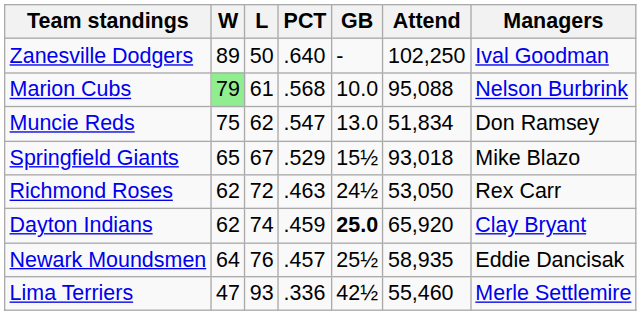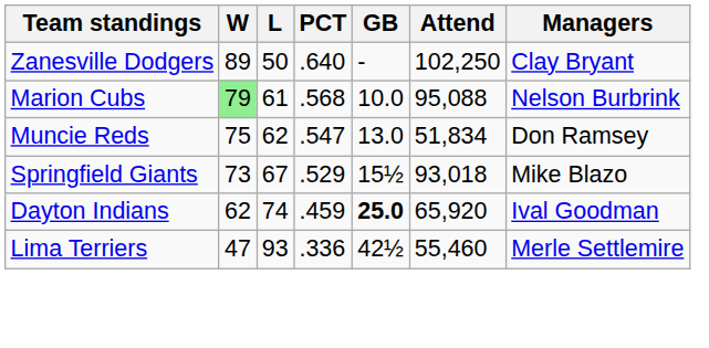 <table class="wikitable">
 <tr>
 <th>Team standings</th>
 <th>W</th>
 <th>L</th>
 <th>PCT</th>
 <th>GB</th>
 <th>Attend</th>
 <th>Managers</th>
 </tr>
 <tr>
 <td><a href='#'>Zanesville Dodgers</a></td>
 <td>89</td>
 <td>50</td>
 <td>.640</td>
 <td>-</td>
 <td>102,250</td>
-<td><a href='#'>Ival Goodman</a></td>
+<td><a href='#'>Clay Bryant</a></td>
 </tr>
 <tr>
 <td><a href='#'>Marion Cubs</a></td>
 <td style="background: lightgreen;">79</td>
 <td>61</td>
 <td>.568</td>
 <td>10.0</td>
 <td>95,088</td>
 <td><a href='#'>Nelson Burbrink</a></td>
 </tr>
 <tr>
 <td><a href='#'>Muncie Reds</a></td>
 <td>75</td>
 <td>62</td>
 <td>.547</td>
 <td>13.0</td>
 <td>51,834</td>
 <td>Don Ramsey</td>
 </tr>
 <tr>
 <td><a href='#'>Springfield Giants</a></td>
-<td>65</td>
+<td>73</td>
 <td>67</td>
 <td>.529</td>
 <td>15½</td>
 <td>93,018</td>
 <td>Mike Blazo</td>
-</tr>
-<tr>
-<td><a href='#'>Richmond Roses</a></td>
-<td>62</td>
-<td>72</td>
-<td>.463</td>
-<td>24½</td>
-<td>53,050</td>
-<td>Rex Carr</td>
 </tr>
 <tr>
 <td><a href='#'>Dayton Indians</a></td>
 <td>62</td>
 <td>74</td>
 <td>.459</td>
 <td><strong>25.0</strong></td>
 <td>65,920</td>
-<td><a href='#'>Clay Bryant</a></td>
-</tr>
-<tr>
-<td><a href='#'>Newark Moundsmen</a></td>
-<td>64</td>
-<td>76</td>
-<td>.457</td>
-<td>25½</td>
-<td>58,935</td>
-<td>Eddie Dancisak</td>
+<td><a href='#'>Ival Goodman</a></td>
 </tr>
 <tr>
 <td><a href='#'>Lima Terriers</a></td>
 <td>47</td>
 <td>93</td>
 <td>.336</td>
 <td>42½</td>
 <td>55,460</td>
 <td><a href='#'>Merle Settlemire</a></td>
 </tr>
 </table>
